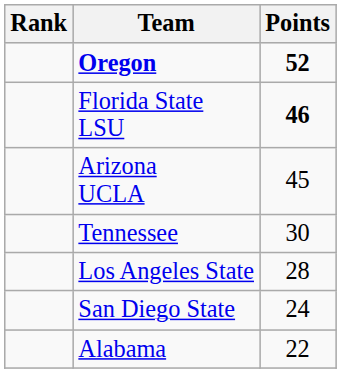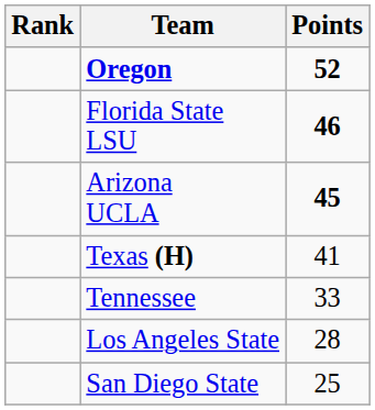 <table class="wikitable sortable" style="text-align:center">
 <tr>
 <th>Rank</th>
 <th>Team</th>
 <th>Points</th>
 </tr>
 <tr>
 <td></td>
 <td align="left"><strong><a href='#'>Oregon</a></strong></td>
 <td><strong>52</strong></td>
 </tr>
 <tr>
 <td></td>
 <td align="left"><a href='#'>Florida State</a><br><a href='#'>LSU</a></td>
 <td><strong>46</strong></td>
 </tr>
 <tr>
 <td></td>
 <td align="left"><a href='#'>Arizona</a><br><a href='#'>UCLA</a></td>
-<td>45</td>
+<td><strong>45</strong></td>
+</tr>
+<tr>
+<td></td>
+<td align="left"><a href='#'>Texas</a> <strong>(H)</strong></td>
+<td>41</td>
 </tr>
 <tr>
 <td></td>
 <td align="left"><a href='#'>Tennessee</a></td>
-<td>30</td>
+<td>33</td>
 </tr>
 <tr>
 <td></td>
 <td align="left"><a href='#'>Los Angeles State</a></td>
 <td>28</td>
 </tr>
 <tr>
 <td></td>
 <td align="left"><a href='#'>San Diego State</a></td>
-<td>24</td>
-</tr>
-<tr>
-<td></td>
-<td align="left"><a href='#'>Alabama</a></td>
-<td>22</td>
+<td>25</td>
 </tr>
 </table>
